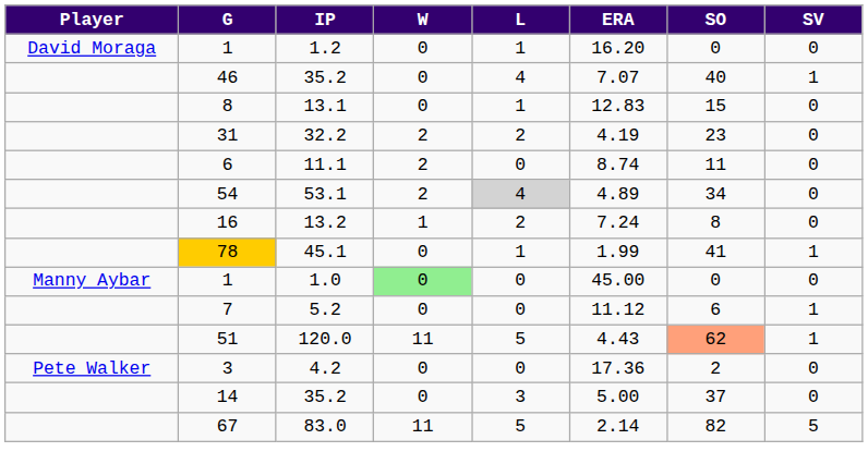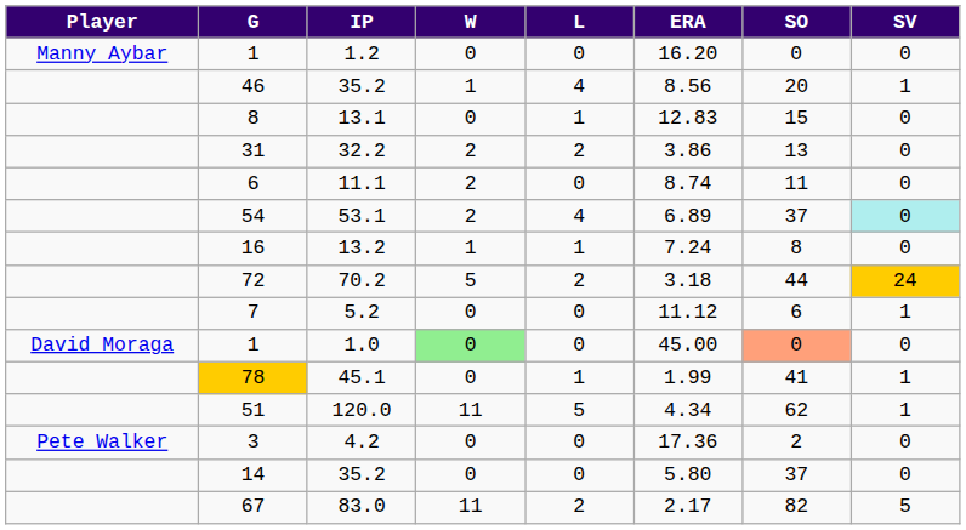 <table class="wikitable sortable">
 <tr>
 <th style="background:#33006F;color:#FFFFFF; width:16%;">Player</th>
 <th style="background:#33006F;color:#FFFFFF; width:9%;">G</th>
 <th style="background:#33006F;color:#FFFFFF; width:9%;">IP</th>
 <th style="background:#33006F;color:#FFFFFF; width:9%;">W</th>
 <th style="background:#33006F;color:#FFFFFF; width:9%;">L</th>
 <th style="background:#33006F;color:#FFFFFF; width:9%;">ERA</th>
 <th style="background:#33006F;color:#FFFFFF; width:9%;">SO</th>
 <th style="background:#33006F;color:#FFFFFF; width:9%;">SV</th>
 </tr>
 <tr style="text-align:center;">
-<td><a href='#'>David Moraga</a></td>
+<td><a href='#'>Manny Aybar</a></td>
 <td>1</td>
 <td>1.2</td>
 <td>0</td>
-<td>1</td>
+<td>0</td>
 <td>16.20</td>
 <td>0</td>
 <td>0</td>
 </tr>
 <tr align=center>
 <td></td>
 <td>46</td>
 <td>35.2</td>
-<td>0</td>
+<td>1</td>
 <td>4</td>
-<td>7.07</td>
-<td>40</td>
+<td>8.56</td>
+<td>20</td>
 <td>1</td>
 </tr>
 <tr style="text-align:center;">
 <td></td>
 <td>8</td>
 <td>13.1</td>
 <td>0</td>
 <td>1</td>
 <td>12.83</td>
 <td>15</td>
 <td>0</td>
 </tr>
 <tr style="text-align:center;">
 <td></td>
 <td>31</td>
 <td>32.2</td>
 <td>2</td>
 <td>2</td>
-<td>4.19</td>
-<td>23</td>
+<td>3.86</td>
+<td>13</td>
 <td>0</td>
 </tr>
 <tr style="text-align:center;">
 <td></td>
 <td>6</td>
 <td>11.1</td>
 <td>2</td>
 <td>0</td>
 <td>8.74</td>
 <td>11</td>
 <td>0</td>
 </tr>
 <tr style="text-align:center;">
 <td></td>
 <td>54</td>
 <td>53.1</td>
 <td>2</td>
-<td style="background: lightgrey;">4</td>
-<td>4.89</td>
-<td>34</td>
-<td>0</td>
+<td>4</td>
+<td>6.89</td>
+<td>37</td>
+<td style="background: paleturquoise;">0</td>
 </tr>
 <tr style="text-align:center;">
 <td></td>
 <td>16</td>
 <td>13.2</td>
 <td>1</td>
-<td>2</td>
+<td>1</td>
 <td>7.24</td>
 <td>8</td>
+<td>0</td>
+</tr>
+<tr style="text-align:center;">
+<td></td>
+<td>72</td>
+<td>70.2</td>
+<td>5</td>
+<td>2</td>
+<td>3.18</td>
+<td>44</td>
+<td bgcolor="#FFCC00">24</td>
+</tr>
+<tr style="text-align:center;">
+<td></td>
+<td>7</td>
+<td>5.2</td>
+<td>0</td>
+<td>0</td>
+<td>11.12</td>
+<td>6</td>
+<td>1</td>
+</tr>
+<tr style="text-align:center;">
+<td><a href='#'>David Moraga</a></td>
+<td>1</td>
+<td>1.0</td>
+<td style="background: lightgreen;">0</td>
+<td>0</td>
+<td>45.00</td>
+<td style="background: lightsalmon;">0</td>
 <td>0</td>
 </tr>
 <tr align=center>
 <td></td>
 <td bgcolor="#FFCC00">78</td>
 <td>45.1</td>
 <td>0</td>
 <td>1</td>
 <td>1.99</td>
 <td>41</td>
 <td>1</td>
 </tr>
 <tr style="text-align:center;">
-<td><a href='#'>Manny Aybar</a></td>
-<td>1</td>
-<td>1.0</td>
-<td style="background: lightgreen;">0</td>
-<td>0</td>
-<td>45.00</td>
-<td>0</td>
-<td>0</td>
-</tr>
-<tr style="text-align:center;">
-<td></td>
-<td>7</td>
-<td>5.2</td>
-<td>0</td>
-<td>0</td>
-<td>11.12</td>
-<td>6</td>
-<td>1</td>
-</tr>
-<tr style="text-align:center;">
 <td></td>
 <td>51</td>
 <td>120.0</td>
 <td>11</td>
 <td>5</td>
-<td>4.43</td>
-<td style="background: lightsalmon;">62</td>
+<td>4.34</td>
+<td>62</td>
 <td>1</td>
 </tr>
 <tr style="text-align:center;">
 <td><a href='#'>Pete Walker</a></td>
 <td>3</td>
 <td>4.2</td>
 <td>0</td>
 <td>0</td>
 <td>17.36</td>
 <td>2</td>
 <td>0</td>
 </tr>
 <tr align=center>
 <td></td>
 <td>14</td>
 <td>35.2</td>
 <td>0</td>
-<td>3</td>
-<td>5.00</td>
+<td>0</td>
+<td>5.80</td>
 <td>37</td>
 <td>0</td>
 </tr>
 <tr style="text-align:center;">
 <td></td>
 <td>67</td>
 <td>83.0</td>
 <td>11</td>
-<td>5</td>
-<td>2.14</td>
+<td>2</td>
+<td>2.17</td>
 <td>82</td>
 <td>5</td>
 </tr>
 </table>
